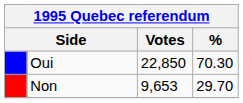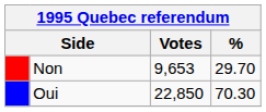 <table class="wikitable" style="font-size: 95%; clear:both">
 <tr style="background-color:#E9E9E9">
 <th colspan=4><a href='#'>1995 Quebec referendum</a></th>
 </tr>
 <tr style="background-color:#E9E9E9">
 <th colspan=2 style="width: 130px">Side</th>
 <th style="width: 50px">Votes</th>
 <th style="width: 40px">%</th>
 </tr>
 <tr>
+<td bgcolor="red"></td>
+<td>Non</td>
+<td>9,653</td>
+<td>29.70</td>
+</tr>
+<tr>
 <td bgcolor="blue"></td>
 <td>Oui</td>
 <td>22,850</td>
 <td>70.30</td>
 </tr>
 <tr>
-<td bgcolor="red"></td>
-<td>Non</td>
-<td>9,653</td>
-<td>29.70</td>
-</tr>
-<tr>
 </tr>
 </table>
